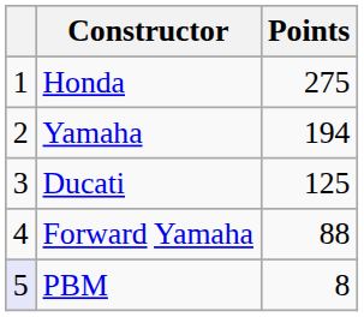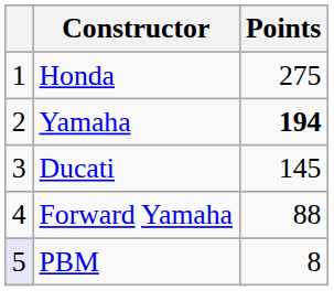 <table class="wikitable" style="font-size: 95%;">
 <tr>
 <th></th>
 <th>Constructor</th>
 <th>Points</th>
 </tr>
 <tr>
 <td align=center>1</td>
 <td> <a href='#'>Honda</a></td>
 <td align=right>275</td>
 </tr>
 <tr>
 <td align=center>2</td>
 <td> <a href='#'>Yamaha</a></td>
-<td align=right>194</td>
+<td align=right><strong>194</strong></td>
 </tr>
 <tr>
 <td align=center>3</td>
 <td> <a href='#'>Ducati</a></td>
-<td align=right>125</td>
+<td align=right>145</td>
 </tr>
 <tr>
 <td align=center>4</td>
 <td> <a href='#'>Forward</a> <a href='#'>Yamaha</a></td>
 <td align=right>88</td>
 </tr>
 <tr>
 <td align=center style="background: lavender;">5</td>
 <td> <a href='#'>PBM</a></td>
 <td align=right>8</td>
 </tr>
 </table>
